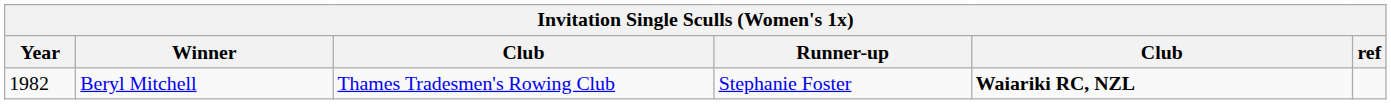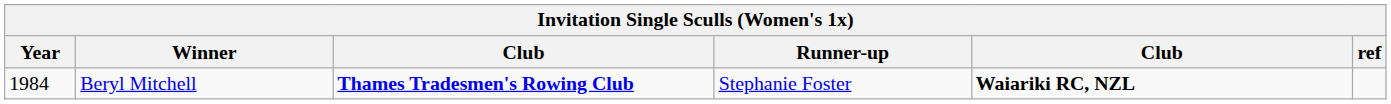 <table class="wikitable">
 <tr>
 <th colspan=6>Invitation Single Sculls (Women's 1x)</th>
 </tr>
 <tr>
 <th width=50>Year</th>
 <th width=200>Winner</th>
 <th width=300>Club</th>
 <th width=200>Runner-up</th>
 <th width=300>Club</th>
 <th width=20>ref</th>
 </tr>
 <tr>
-<td>1982</td>
+<td>1984</td>
 <td><a href='#'>Beryl Mitchell</a></td>
-<td><a href='#'>Thames Tradesmen's Rowing Club</a></td>
+<td><strong><a href='#'>Thames Tradesmen's Rowing Club</a></strong></td>
 <td><a href='#'>Stephanie Foster</a></td>
 <td><strong>Waiariki RC, NZL</strong></td>
 <td></td>
 </tr>
 </table>
